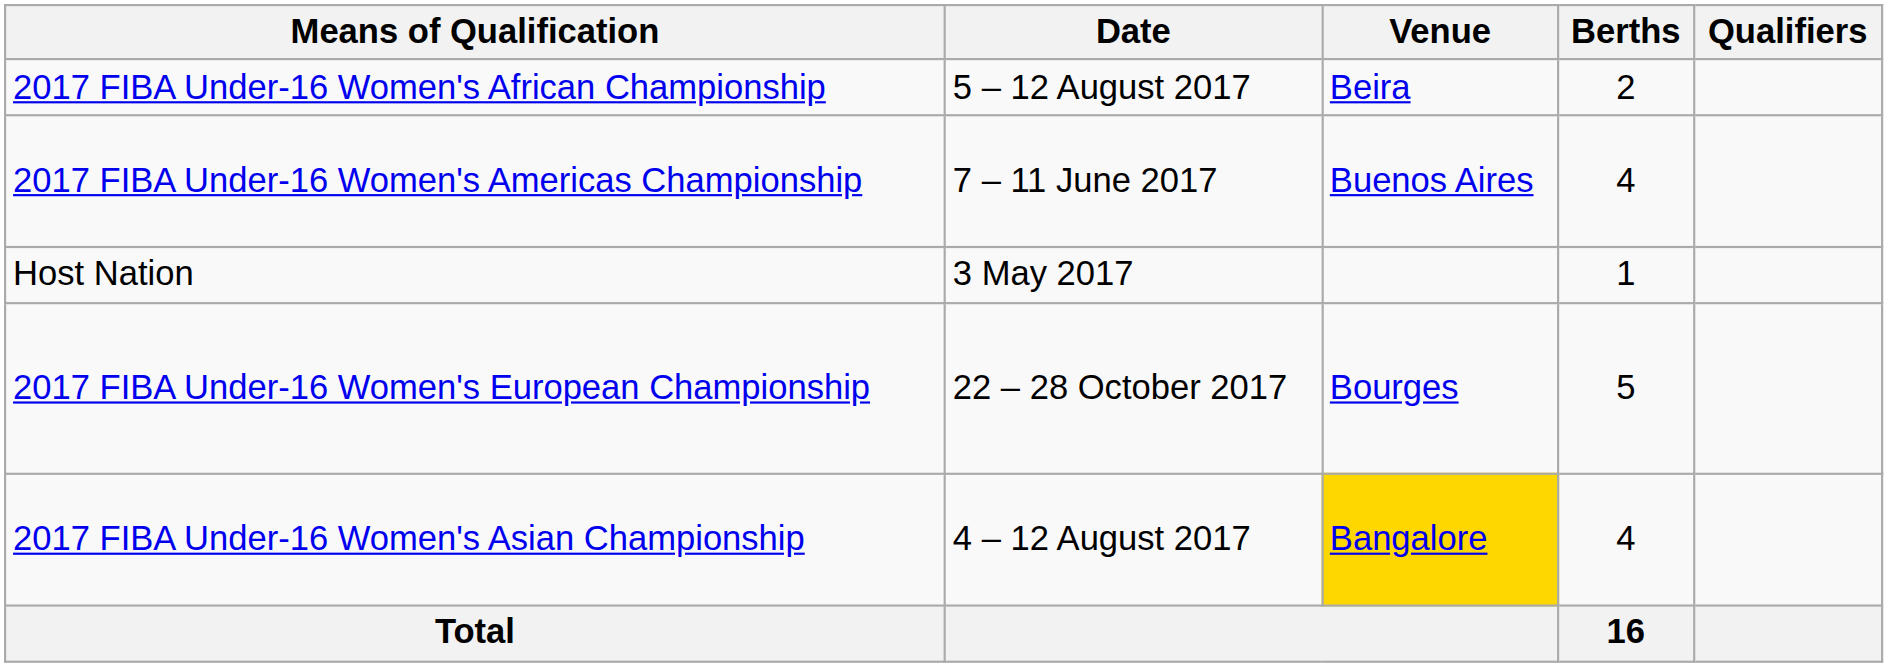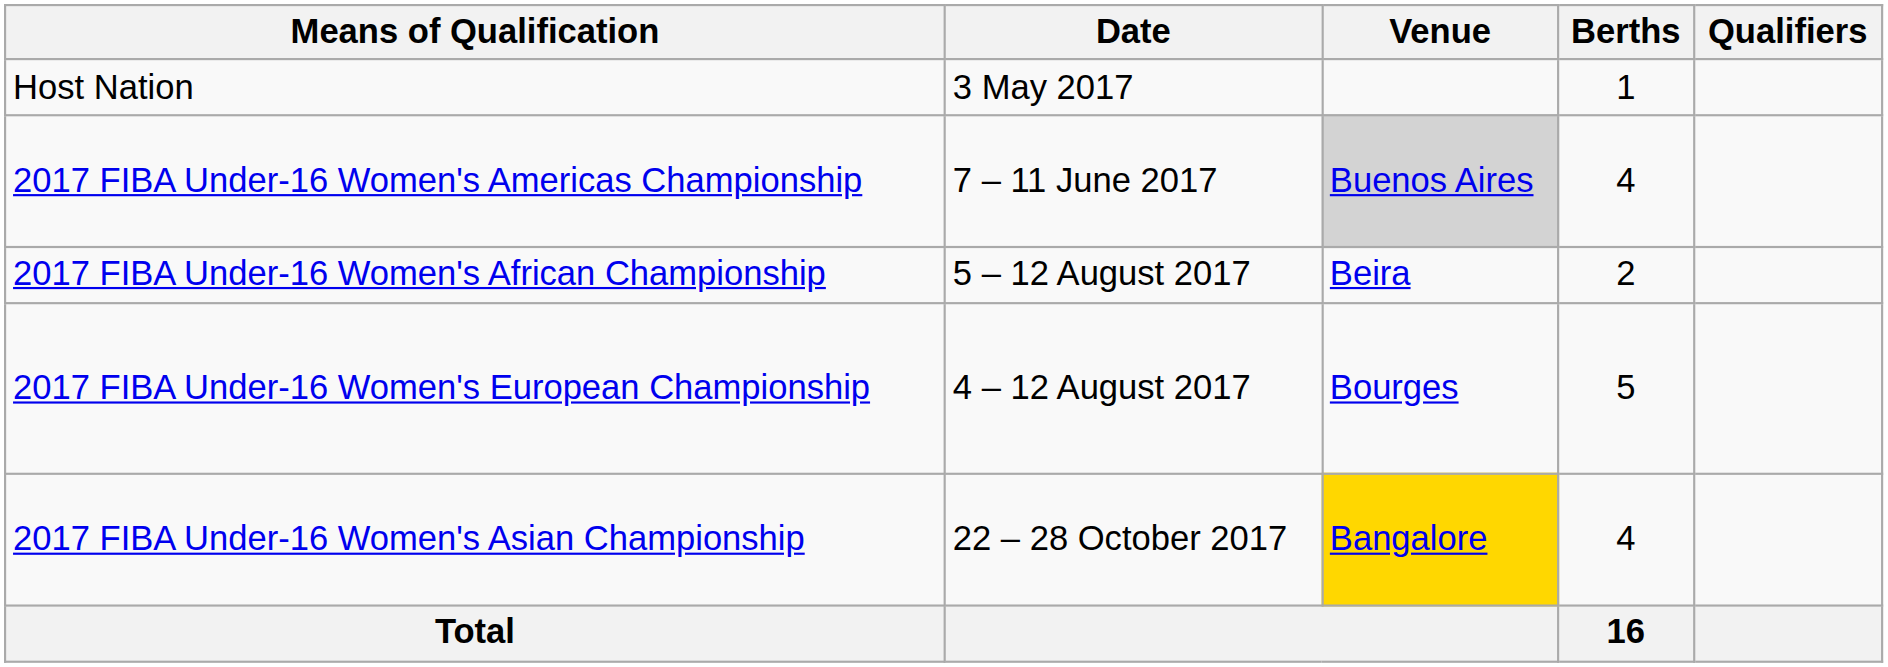 <table class="wikitable" style="width:870px;">
 <tr>
 <th>Means of Qualification</th>
 <th>Date</th>
 <th>Venue</th>
 <th>Berths</th>
 <th>Qualifiers</th>
 </tr>
 <tr>
+<td>Host Nation</td>
+<td>3 May 2017</td>
+<td></td>
+<td style="text-align:center;">1</td>
+<td></td>
+</tr>
+<tr>
+<td><a href='#'>2017 FIBA Under-16 Women's Americas Championship</a></td>
+<td>7 – 11 June 2017</td>
+<td style="background: lightgrey;"> <a href='#'>Buenos Aires</a></td>
+<td style="text-align:center;">4</td>
+<td><br><br><br></td>
+</tr>
+<tr>
 <td><a href='#'>2017 FIBA Under-16 Women's African Championship</a></td>
 <td>5 – 12 August 2017</td>
 <td> <a href='#'>Beira</a></td>
 <td style="text-align:center;">2</td>
 <td><br></td>
 </tr>
 <tr>
-<td><a href='#'>2017 FIBA Under-16 Women's Americas Championship</a></td>
-<td>7 – 11 June 2017</td>
-<td> <a href='#'>Buenos Aires</a></td>
-<td style="text-align:center;">4</td>
-<td><br><br><br></td>
-</tr>
-<tr>
-<td>Host Nation</td>
-<td>3 May 2017</td>
-<td></td>
-<td style="text-align:center;">1</td>
-<td></td>
-</tr>
-<tr>
 <td><a href='#'>2017 FIBA Under-16 Women's European Championship</a></td>
-<td>22 – 28 October 2017</td>
+<td>4 – 12 August 2017</td>
 <td> <a href='#'>Bourges</a></td>
 <td style="text-align:center;">5</td>
 <td><br><br><br> <br> </td>
 </tr>
 <tr>
 <td><a href='#'>2017 FIBA Under-16 Women's Asian Championship</a></td>
-<td>4 – 12 August 2017</td>
+<td>22 – 28 October 2017</td>
 <td style="background: gold;"> <a href='#'>Bangalore</a></td>
 <td style="text-align:center;">4</td>
 <td><br><br><br></td>
 </tr>
 <tr>
 <th>Total</th>
 <th colspan="2"></th>
 <th>16</th>
 <th></th>
 </tr>
 </table>
